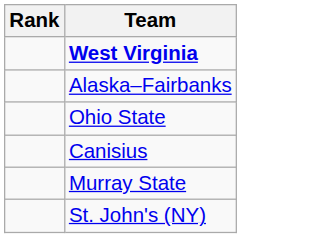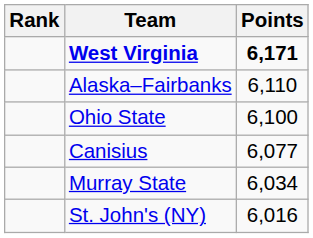 <table class="wikitable sortable" style="text-align:center">
 <tr>
 <th>Rank</th>
 <th>Team</th>
+<th>Points</th>
 </tr>
 <tr>
 <td></td>
 <td align=left><strong><a href='#'>West Virginia</a></strong></td>
+<td><strong>6,171</strong></td>
 </tr>
 <tr>
 <td></td>
 <td align=left><a href='#'>Alaska–Fairbanks</a></td>
+<td>6,110</td>
 </tr>
 <tr>
 <td></td>
 <td align=left><a href='#'>Ohio State</a></td>
+<td>6,100</td>
 </tr>
 <tr>
 <td></td>
 <td align=left><a href='#'>Canisius</a></td>
+<td>6,077</td>
 </tr>
 <tr>
 <td></td>
 <td align=left><a href='#'>Murray State</a></td>
+<td>6,034</td>
 </tr>
 <tr>
 <td></td>
 <td align=left><a href='#'>St. John's (NY)</a></td>
+<td>6,016</td>
 </tr>
 </table>
